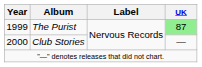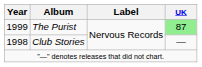 <table class="wikitable">
 <tr>
 <th>Year</th>
 <th>Album</th>
 <th>Label</th>
 <th style="width:45px;"><small><a href='#'>UK</a></small><br></th>
 </tr>
 <tr>
 <td>1999</td>
 <td><em>The Purist</em></td>
 <td rowspan="2">Nervous Records</td>
 <td align=center style="background: lightgreen;">87</td>
 </tr>
 <tr>
-<td>2000</td>
+<td>1998</td>
 <td><em>Club Stories</em></td>
 <td align=center>—</td>
 </tr>
 <tr>
 <td colspan="4" style="text-align:center; font-size:9pt;">"—" denotes releases that did not chart.</td>
 </tr>
 </table>
